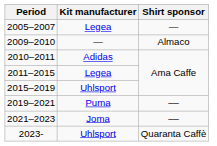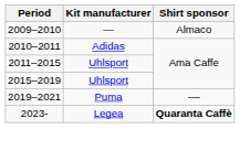 <table class="wikitable" style="text-align:center;margin-left:1em;">
 <tr>
 <th>Period</th>
 <th>Kit manufacturer</th>
 <th>Shirt sponsor</th>
-</tr>
-<tr>
-<td>2005–2007</td>
-<td><a href='#'>Legea</a></td>
-<td>—</td>
 </tr>
 <tr>
 <td>2009–2010</td>
 <td>—</td>
 <td>Almaco</td>
 </tr>
 <tr>
 <td>2010–2011</td>
 <td><a href='#'>Adidas</a></td>
 <td rowspan=3>Ama Caffe</td>
 </tr>
 <tr>
 <td>2011–2015</td>
-<td><a href='#'>Legea</a></td>
+<td><a href='#'>Uhlsport</a></td>
 </tr>
 <tr>
 <td>2015–2019</td>
 <td><a href='#'>Uhlsport</a></td>
 </tr>
 <tr>
 <td>2019–2021</td>
 <td><a href='#'>Puma</a></td>
 <td>––</td>
 </tr>
 <tr>
-<td>2021–2023</td>
-<td><a href='#'>Joma</a></td>
-<td>––</td>
-</tr>
-<tr>
 <td>2023-</td>
-<td><a href='#'>Uhlsport</a></td>
-<td>Quaranta Caffè</td>
+<td><a href='#'>Legea</a></td>
+<td><strong>Quaranta Caffè</strong></td>
 </tr>
 </table>
